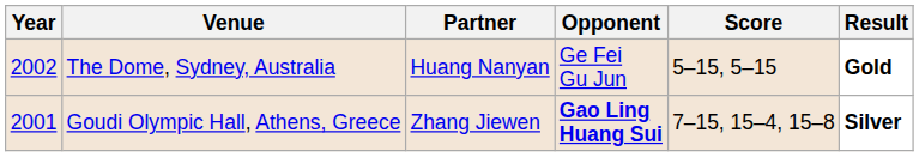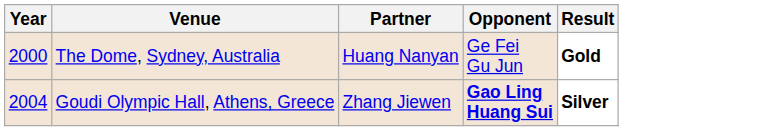 <table class="sortable wikitable" style="font-size: 90%;">
 <tr>
 <th>Year</th>
 <th>Venue</th>
 <th>Partner</th>
 <th>Opponent</th>
-<th>Score</th>
 <th>Result</th>
 </tr>
 <tr style="background:#F3E6D7">
-<td align="center"><a href='#'>2002</a></td>
+<td align="center"><a href='#'>2000</a></td>
 <td align="left"><a href='#'>The Dome</a>, <a href='#'>Sydney, Australia</a></td>
 <td align="left"> <a href='#'>Huang Nanyan</a></td>
 <td align="left"> <a href='#'>Ge Fei</a> <br>  <a href='#'>Gu Jun</a></td>
-<td align="left">5–15, 5–15</td>
 <td style="text-align:left; background:white"> <strong>Gold</strong></td>
 </tr>
 <tr style="background:#F3E6D7">
-<td align="center"><a href='#'>2001</a></td>
+<td align="center"><a href='#'>2004</a></td>
 <td align="left"><a href='#'>Goudi Olympic Hall</a>, <a href='#'>Athens, Greece</a></td>
 <td align="left"> <a href='#'>Zhang Jiewen</a></td>
 <td align="left"><strong> <a href='#'>Gao Ling</a> <br>  <a href='#'>Huang Sui</a></strong></td>
-<td align="left">7–15, 15–4, 15–8</td>
 <td style="text-align:left; background:white"> <strong>Silver</strong></td>
 </tr>
 </table>
